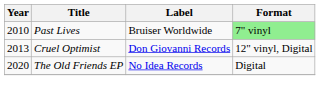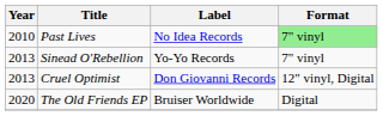 <table class="wikitable">
 <tr>
 <th>Year</th>
 <th>Title</th>
 <th>Label</th>
 <th>Format</th>
 </tr>
 <tr>
 <td>2010</td>
 <td><em>Past Lives</em></td>
-<td>Bruiser Worldwide</td>
+<td><a href='#'>No Idea Records</a></td>
 <td style="background: lightgreen;">7" vinyl</td>
+</tr>
+<tr>
+<td>2013</td>
+<td><em>Sinead O'Rebellion</em></td>
+<td>Yo-Yo Records</td>
+<td>7" vinyl</td>
 </tr>
 <tr>
 <td>2013</td>
 <td><em>Cruel Optimist</em></td>
 <td><a href='#'>Don Giovanni Records</a></td>
 <td>12" vinyl, Digital</td>
 </tr>
 <tr>
 <td>2020</td>
 <td><em>The Old Friends EP</em></td>
-<td><a href='#'>No Idea Records</a></td>
+<td>Bruiser Worldwide</td>
 <td>Digital</td>
 </tr>
 <tr>
 </tr>
 </table>
